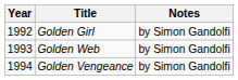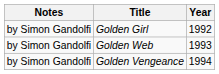 <table class="wikitable" style="font-size: 95%;">
 <tr>
+<th>Notes</th>
+<th>Title</th>
 <th>Year</th>
-<th>Title</th>
-<th>Notes</th>
 </tr>
 <tr>
+<td>by Simon Gandolfi</td>
+<td><em>Golden Girl</em></td>
 <td>1992</td>
-<td><em>Golden Girl</em></td>
-<td>by Simon Gandolfi</td>
 </tr>
 <tr>
+<td>by Simon Gandolfi</td>
+<td><em>Golden Web</em></td>
 <td>1993</td>
-<td><em>Golden Web</em></td>
-<td>by Simon Gandolfi</td>
 </tr>
 <tr>
+<td>by Simon Gandolfi</td>
+<td><em>Golden Vengeance</em></td>
 <td>1994</td>
-<td><em>Golden Vengeance</em></td>
-<td>by Simon Gandolfi</td>
 </tr>
 </table>
